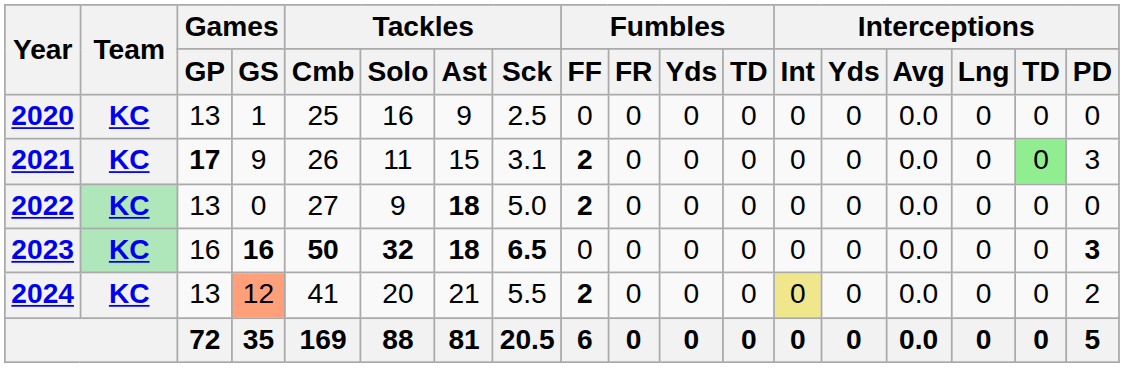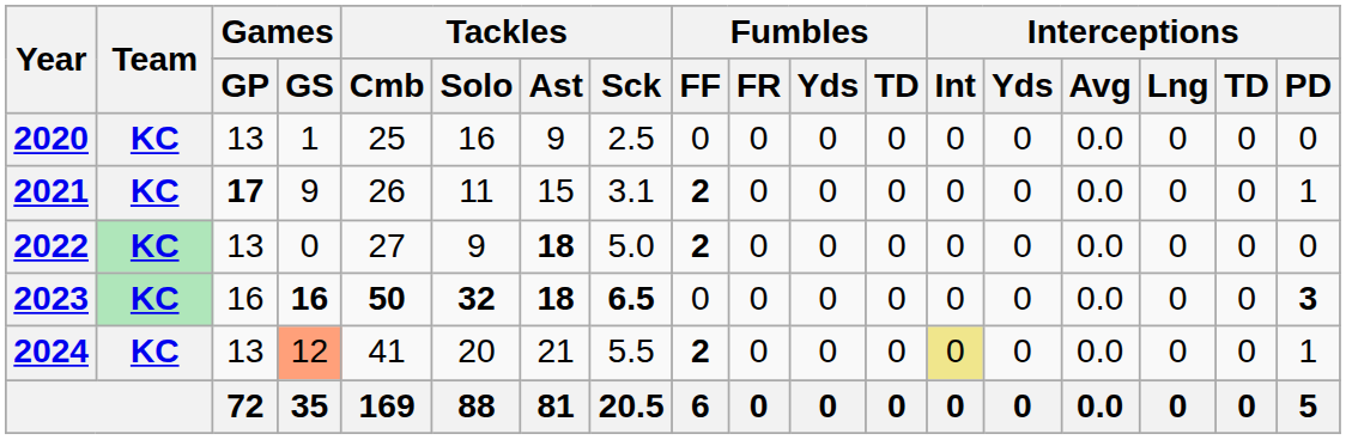 <table class="wikitable" style="text-align:center;">
 <tr>
 <th rowspan="2">Year</th>
 <th rowspan="2">Team</th>
 <th colspan="2">Games</th>
 <th colspan="4">Tackles</th>
 <th colspan="4">Fumbles</th>
 <th colspan="6">Interceptions</th>
 </tr>
 <tr>
 <th>GP</th>
 <th>GS</th>
 <th>Cmb</th>
 <th>Solo</th>
 <th>Ast</th>
 <th>Sck</th>
 <th>FF</th>
 <th>FR</th>
 <th>Yds</th>
 <th>TD</th>
 <th>Int</th>
 <th>Yds</th>
 <th>Avg</th>
 <th>Lng</th>
 <th>TD</th>
 <th>PD</th>
 </tr>
 <tr>
 <th><a href='#'>2020</a></th>
 <th><a href='#'>KC</a></th>
 <td>13</td>
 <td>1</td>
 <td>25</td>
 <td>16</td>
 <td>9</td>
 <td>2.5</td>
 <td>0</td>
 <td>0</td>
 <td>0</td>
 <td>0</td>
 <td>0</td>
 <td>0</td>
 <td>0.0</td>
 <td>0</td>
 <td>0</td>
 <td>0</td>
 </tr>
 <tr>
 <th><a href='#'>2021</a></th>
 <th><a href='#'>KC</a></th>
 <td><strong>17</strong></td>
 <td>9</td>
 <td>26</td>
 <td>11</td>
 <td>15</td>
 <td>3.1</td>
 <td><strong>2</strong></td>
 <td>0</td>
 <td>0</td>
 <td>0</td>
 <td>0</td>
 <td>0</td>
 <td>0.0</td>
 <td>0</td>
-<td style="background: lightgreen;">0</td>
-<td>3</td>
+<td>0</td>
+<td>1</td>
 </tr>
 <tr>
 <th><a href='#'>2022</a></th>
 <th style="background:#afe6ba; width:3em;"><a href='#'>KC</a></th>
 <td>13</td>
 <td>0</td>
 <td>27</td>
 <td>9</td>
 <td><strong>18</strong></td>
 <td>5.0</td>
 <td><strong>2</strong></td>
 <td>0</td>
 <td>0</td>
 <td>0</td>
 <td>0</td>
 <td>0</td>
 <td>0.0</td>
 <td>0</td>
 <td>0</td>
 <td>0</td>
 </tr>
 <tr>
 <th><a href='#'>2023</a></th>
 <th style="background:#afe6ba; width:3em;"><a href='#'>KC</a></th>
 <td>16</td>
 <td><strong>16</strong></td>
 <td><strong>50</strong></td>
 <td><strong>32</strong></td>
 <td><strong>18</strong></td>
 <td><strong>6.5</strong></td>
 <td>0</td>
 <td>0</td>
 <td>0</td>
 <td>0</td>
 <td>0</td>
 <td>0</td>
 <td>0.0</td>
 <td>0</td>
 <td>0</td>
 <td><strong>3</strong></td>
 </tr>
 <tr>
 <th><a href='#'>2024</a></th>
 <th><a href='#'>KC</a></th>
 <td>13</td>
 <td style="background: lightsalmon;">12</td>
 <td>41</td>
 <td>20</td>
 <td>21</td>
 <td>5.5</td>
 <td><strong>2</strong></td>
 <td>0</td>
 <td>0</td>
 <td>0</td>
 <td style="background: khaki;">0</td>
 <td>0</td>
 <td>0.0</td>
 <td>0</td>
 <td>0</td>
-<td>2</td>
+<td>1</td>
 </tr>
 <tr>
 <th colspan="2"></th>
 <th>72</th>
 <th>35</th>
 <th>169</th>
 <th>88</th>
 <th>81</th>
 <th>20.5</th>
 <th>6</th>
 <th>0</th>
 <th>0</th>
 <th>0</th>
 <th>0</th>
 <th>0</th>
 <th>0.0</th>
 <th>0</th>
 <th>0</th>
 <th>5</th>
 </tr>
 </table>
